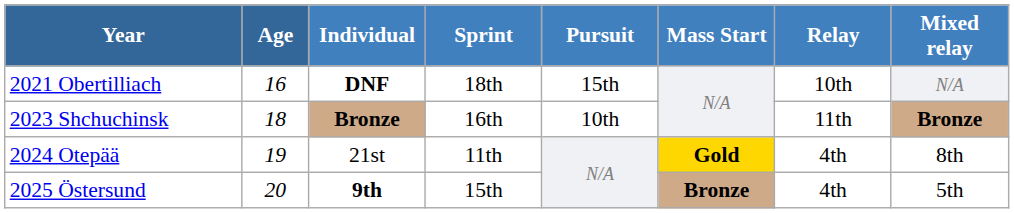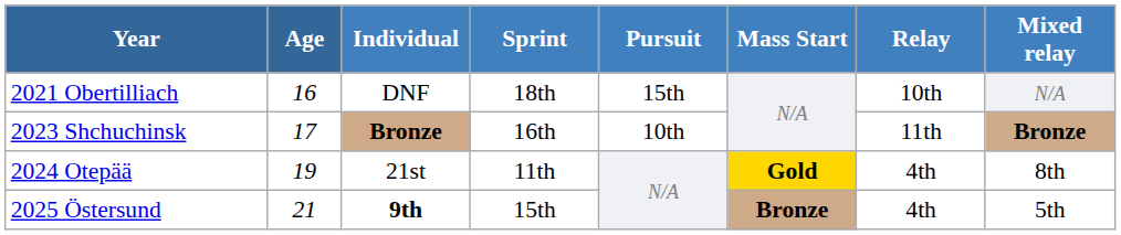 <table class="wikitable" style="font-size:95%; text-align:center; border:grey solid 1px; border-collapse:collapse; background:#ffffff;">
 <tr>
 <th style="background-color:#369; color:white;    width:160px;">Year</th>
 <th style="background-color:#369; color:white;    width:40px;">Age</th>
 <th style="background-color:#4180be; color:white; width:75px;">Individual</th>
 <th style="background-color:#4180be; color:white; width:75px;">Sprint</th>
 <th style="background-color:#4180be; color:white; width:75px;">Pursuit</th>
 <th style="background-color:#4180be; color:white; width:75px;">Mass Start</th>
 <th style="background-color:#4180be; color:white; width:75px;">Relay</th>
 <th style="background-color:#4180be; color:white; width:75px;">Mixed relay</th>
 </tr>
 <tr>
 <td align=left> <a href='#'>2021 Obertilliach</a></td>
 <td><em>16</em></td>
-<td><strong>DNF</strong></td>
+<td>DNF</td>
 <td>18th</td>
 <td>15th</td>
 <td rowspan="2" style="background: #f0f1f4; color:gray; text-align:center;" class="table-na"><small><em>N/A</em></small></td>
 <td>10th</td>
 <td rowspan="1" style="background: #f0f1f4; color:gray; text-align:center;" class="table-na"><small><em>N/A</em></small></td>
 </tr>
 <tr>
 <td align=left> <a href='#'>2023 Shchuchinsk</a></td>
-<td><em>18</em></td>
+<td><em>17</em></td>
 <td style="background:#cfaa88;"><strong>Bronze</strong></td>
 <td>16th</td>
 <td>10th</td>
 <td>11th</td>
 <td style="background:#cfaa88;"><strong>Bronze</strong></td>
 </tr>
 <tr>
 <td align=left> <a href='#'>2024 Otepää</a></td>
 <td><em>19</em></td>
 <td>21st</td>
 <td>11th</td>
 <td rowspan="2" style="background: #f0f1f4; color:gray; text-align:center;" class="table-na"><small><em>N/A</em></small></td>
 <td style="background:gold"><strong>Gold</strong></td>
 <td>4th</td>
 <td>8th</td>
 </tr>
 <tr>
 <td align=left> <a href='#'>2025 Östersund</a></td>
-<td><em>20</em></td>
+<td><em>21</em></td>
 <td><strong>9th</strong></td>
 <td>15th</td>
 <td style="background:#cfaa88;"><strong>Bronze</strong></td>
 <td>4th</td>
 <td>5th</td>
 </tr>
 </table>
